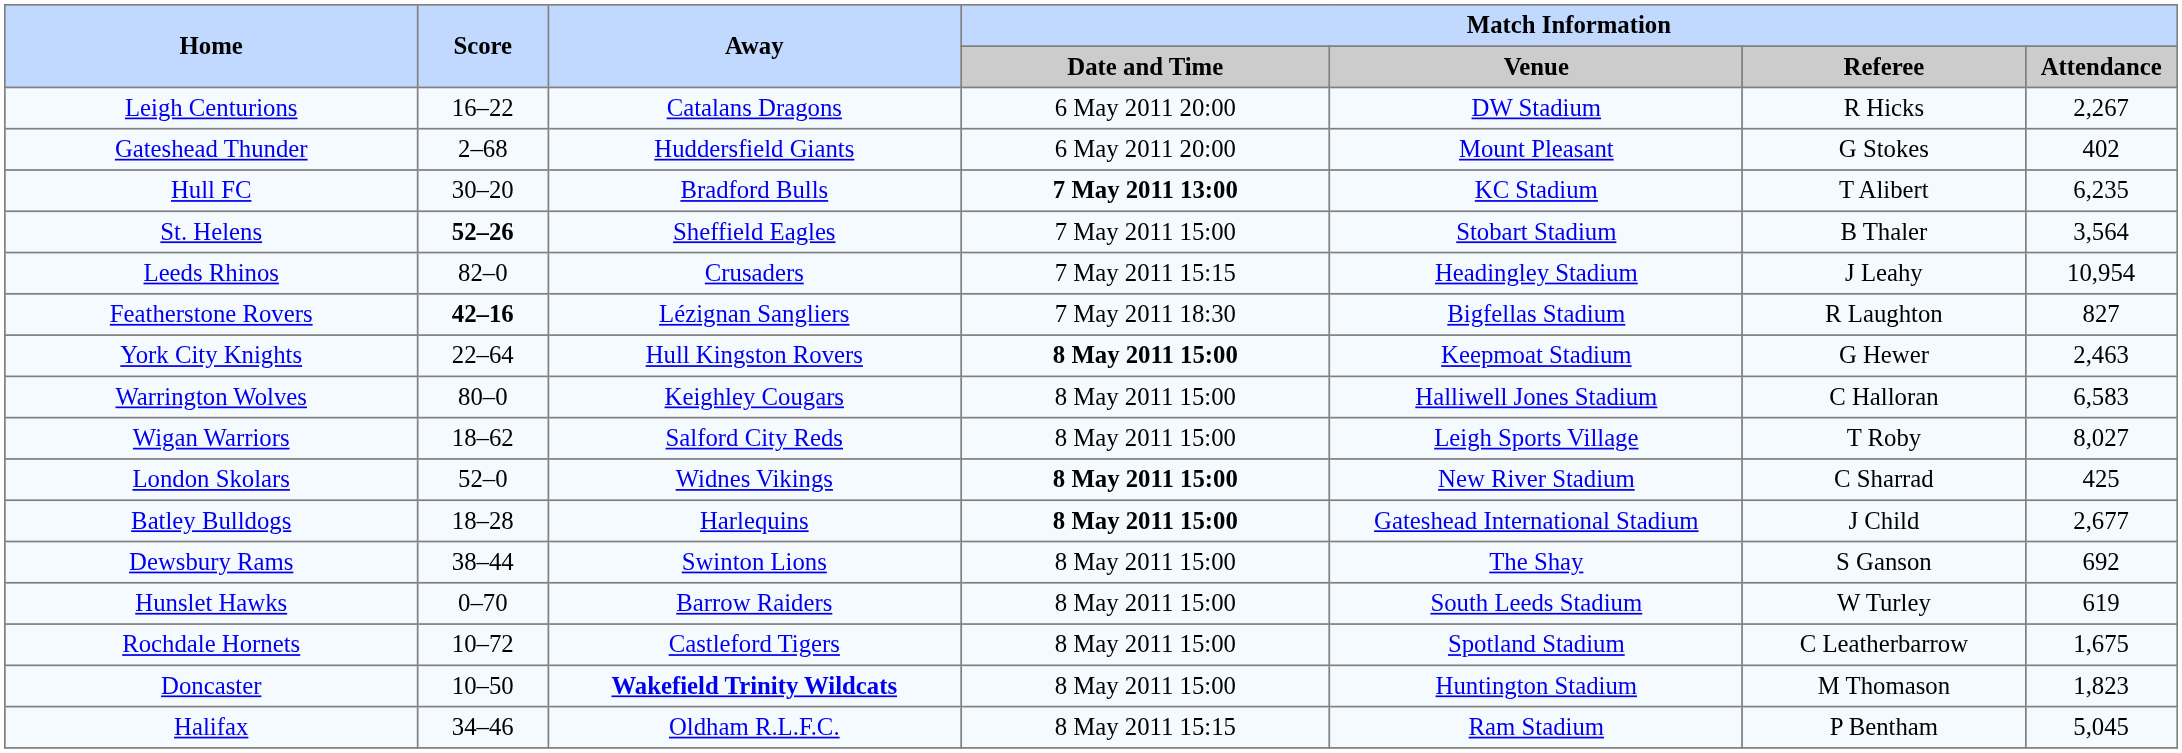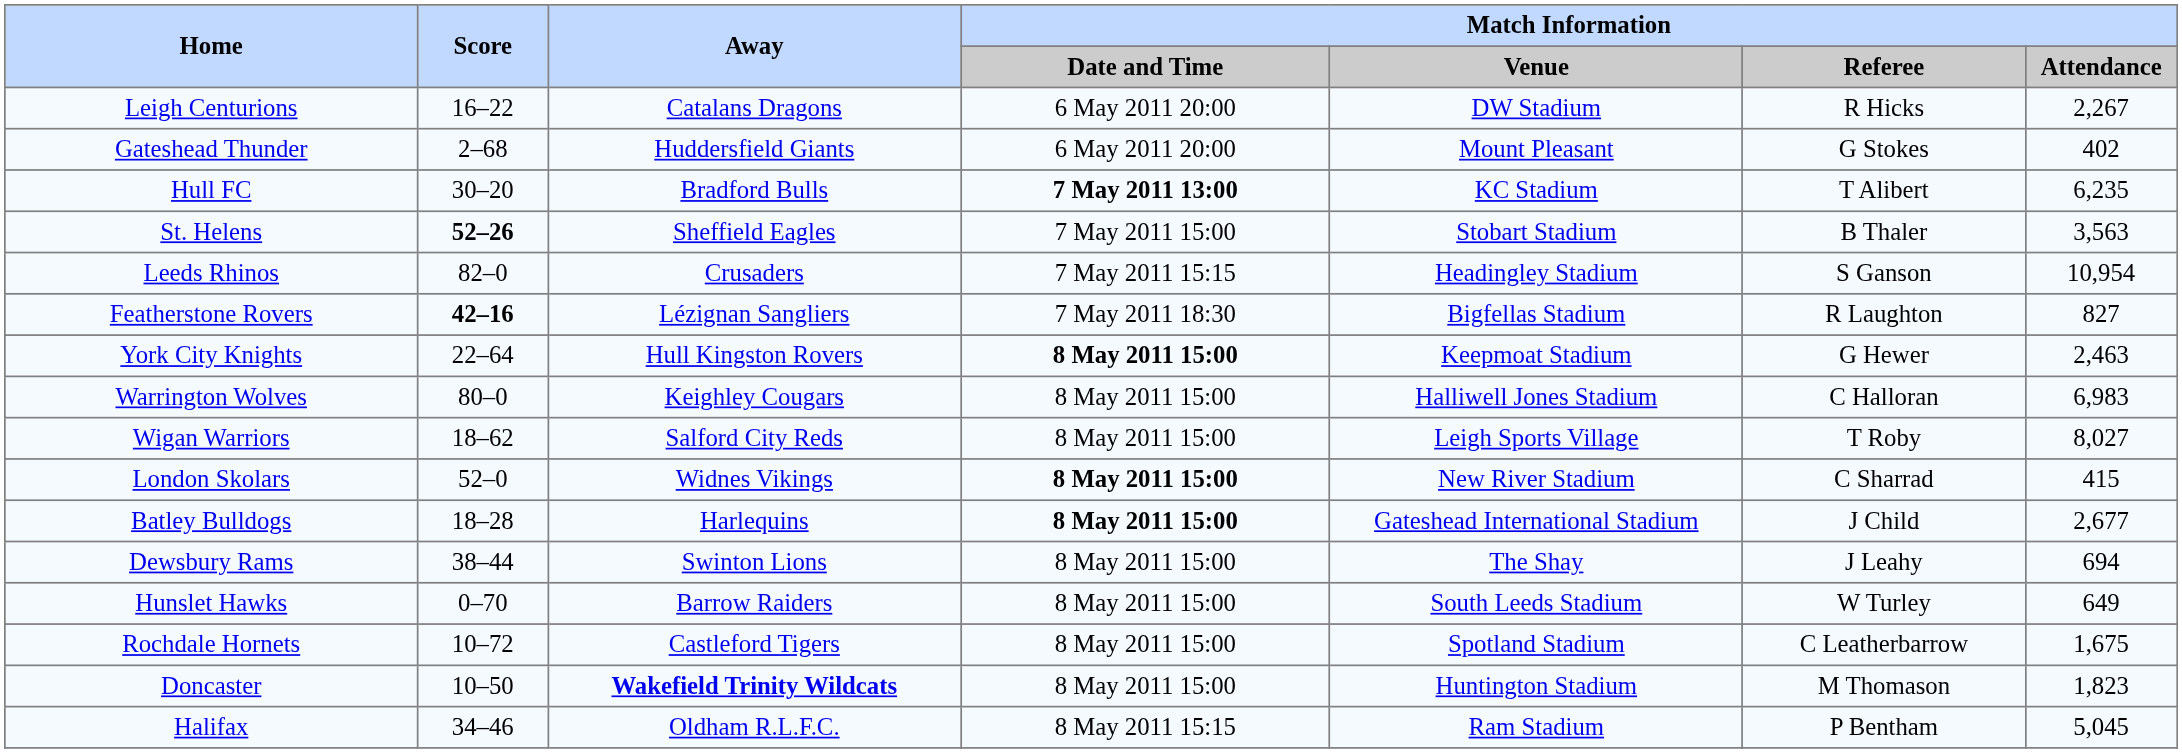 <table border=1 style="border-collapse:collapse; font-size:90%; text-align:center;" cellpadding=3 cellspacing=0 width=100%>
 <tr bgcolor=#C1D8FF>
 <th rowspan=2 width=19%>Home</th>
 <th rowspan=2 width=6%>Score</th>
 <th rowspan=2 width=19%>Away</th>
 <th colspan=6>Match Information</th>
 </tr>
 <tr bgcolor=#CCCCCC>
 <th width=17%>Date and Time</th>
 <th width=19%>Venue</th>
 <th width=13%>Referee</th>
 <th width=7%>Attendance</th>
 </tr>
 <tr bgcolor=#F5FAFF>
 <td><a href='#'>Leigh Centurions</a></td>
 <td>16–22</td>
 <td><a href='#'>Catalans Dragons</a></td>
 <td>6 May 2011 20:00</td>
 <td><a href='#'>DW Stadium</a></td>
 <td>R Hicks</td>
 <td>2,267</td>
 </tr>
 <tr bgcolor=#F5FAFF>
 <td><a href='#'>Gateshead Thunder</a></td>
 <td>2–68</td>
 <td><a href='#'>Huddersfield Giants</a></td>
 <td>6 May 2011 20:00</td>
 <td><a href='#'>Mount Pleasant</a></td>
 <td>G Stokes</td>
 <td>402</td>
 </tr>
 <tr bgcolor=#F5FAFF>
 <td><a href='#'>Hull FC</a></td>
 <td>30–20</td>
 <td><a href='#'>Bradford Bulls</a></td>
 <td><strong>7 May 2011 13:00</strong></td>
 <td><a href='#'>KC Stadium</a></td>
 <td>T Alibert</td>
 <td>6,235</td>
 </tr>
 <tr bgcolor=#F5FAFF>
 <td><a href='#'>St. Helens</a></td>
 <td><strong>52–26</strong></td>
 <td><a href='#'>Sheffield Eagles</a></td>
 <td>7 May 2011 15:00</td>
 <td><a href='#'>Stobart Stadium</a></td>
 <td>B Thaler</td>
-<td>3,564</td>
+<td>3,563</td>
 </tr>
 <tr bgcolor=#F5FAFF>
 <td><a href='#'>Leeds Rhinos</a></td>
 <td>82–0</td>
 <td><a href='#'>Crusaders</a></td>
 <td>7 May 2011 15:15</td>
 <td><a href='#'>Headingley Stadium</a></td>
-<td>J Leahy</td>
+<td>S Ganson</td>
 <td>10,954</td>
 </tr>
 <tr bgcolor=#F5FAFF>
 <td><a href='#'>Featherstone Rovers</a></td>
 <td><strong>42–16</strong></td>
 <td><a href='#'>Lézignan Sangliers</a></td>
 <td>7 May 2011 18:30</td>
 <td><a href='#'>Bigfellas Stadium</a></td>
 <td>R Laughton</td>
 <td>827</td>
 </tr>
 <tr bgcolor=#F5FAFF>
 <td><a href='#'>York City Knights</a></td>
 <td>22–64</td>
 <td><a href='#'>Hull Kingston Rovers</a></td>
 <td><strong>8 May 2011 15:00</strong></td>
 <td><a href='#'>Keepmoat Stadium</a></td>
 <td>G Hewer</td>
 <td>2,463</td>
 </tr>
 <tr bgcolor=#F5FAFF>
 <td><a href='#'>Warrington Wolves</a></td>
 <td>80–0</td>
 <td><a href='#'>Keighley Cougars</a></td>
 <td>8 May 2011 15:00</td>
 <td><a href='#'>Halliwell Jones Stadium</a></td>
 <td>C Halloran</td>
-<td>6,583</td>
+<td>6,983</td>
 </tr>
 <tr bgcolor=#F5FAFF>
 <td><a href='#'>Wigan Warriors</a></td>
 <td>18–62</td>
 <td><a href='#'>Salford City Reds</a></td>
 <td>8 May 2011 15:00</td>
 <td><a href='#'>Leigh Sports Village</a></td>
 <td>T Roby</td>
 <td>8,027</td>
 </tr>
 <tr bgcolor=#F5FAFF>
 <td><a href='#'>London Skolars</a></td>
 <td>52–0</td>
 <td><a href='#'>Widnes Vikings</a></td>
 <td><strong>8 May 2011 15:00</strong></td>
 <td><a href='#'>New River Stadium</a></td>
 <td>C Sharrad</td>
-<td>425</td>
+<td>415</td>
 </tr>
 <tr bgcolor=#F5FAFF>
 <td><a href='#'>Batley Bulldogs</a></td>
 <td>18–28</td>
 <td><a href='#'>Harlequins</a></td>
 <td><strong>8 May 2011 15:00</strong></td>
 <td><a href='#'>Gateshead International Stadium</a></td>
 <td>J Child</td>
 <td>2,677</td>
 </tr>
 <tr bgcolor=#F5FAFF>
 <td><a href='#'>Dewsbury Rams</a></td>
 <td>38–44</td>
 <td><a href='#'>Swinton Lions</a></td>
 <td>8 May 2011 15:00</td>
 <td><a href='#'>The Shay</a></td>
-<td>S Ganson</td>
-<td>692</td>
+<td>J Leahy</td>
+<td>694</td>
 </tr>
 <tr bgcolor=#F5FAFF>
 <td><a href='#'>Hunslet Hawks</a></td>
 <td>0–70</td>
 <td><a href='#'>Barrow Raiders</a></td>
 <td>8 May 2011 15:00</td>
 <td><a href='#'>South Leeds Stadium</a></td>
 <td>W Turley</td>
-<td>619</td>
+<td>649</td>
 </tr>
 <tr bgcolor=#F5FAFF>
 <td><a href='#'>Rochdale Hornets</a></td>
 <td>10–72</td>
 <td><a href='#'>Castleford Tigers</a></td>
 <td>8 May 2011 15:00</td>
 <td><a href='#'>Spotland Stadium</a></td>
 <td>C Leatherbarrow</td>
 <td>1,675</td>
 </tr>
 <tr bgcolor=#F5FAFF>
 <td><a href='#'>Doncaster</a></td>
 <td>10–50</td>
 <td><strong><a href='#'>Wakefield Trinity Wildcats</a></strong></td>
 <td>8 May 2011 15:00</td>
 <td><a href='#'>Huntington Stadium</a></td>
 <td>M Thomason</td>
 <td>1,823</td>
 </tr>
 <tr bgcolor=#F5FAFF>
 <td><a href='#'>Halifax</a></td>
 <td>34–46</td>
 <td><a href='#'>Oldham R.L.F.C.</a></td>
 <td>8 May 2011 15:15</td>
 <td><a href='#'>Ram Stadium</a></td>
 <td>P Bentham</td>
 <td>5,045</td>
 </tr>
 </table>
